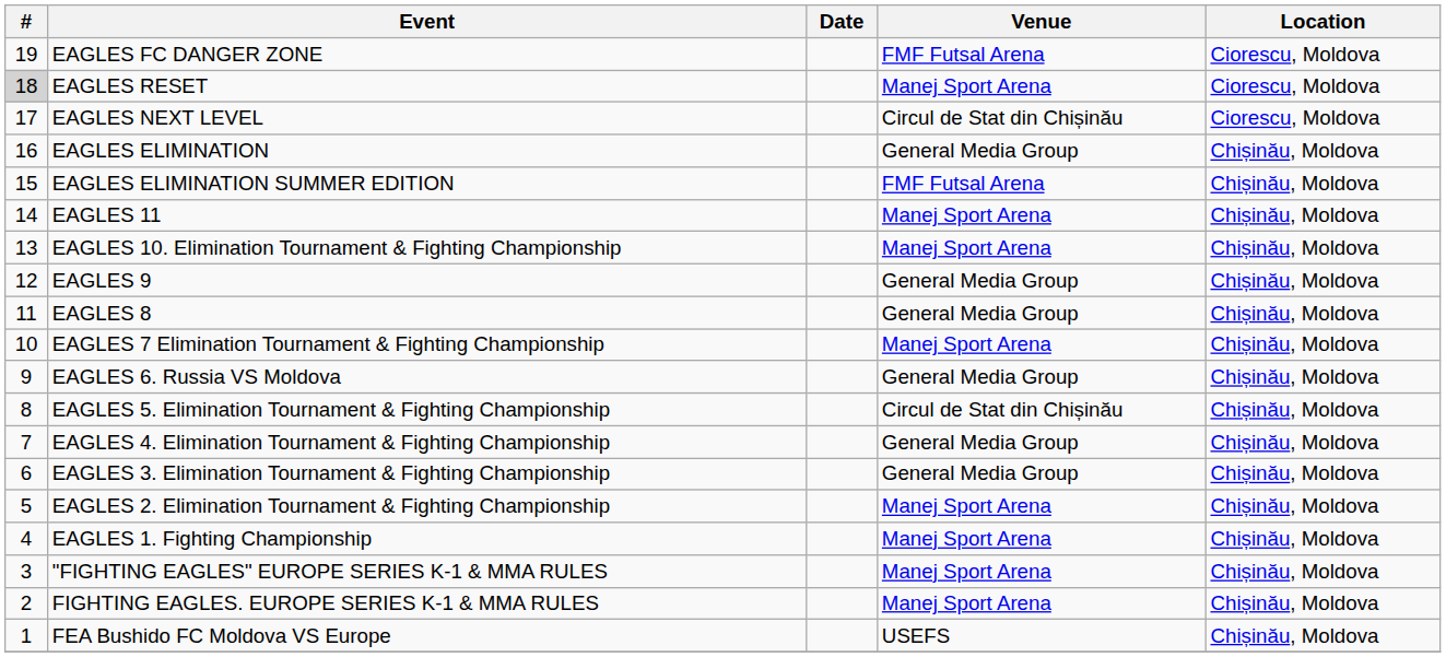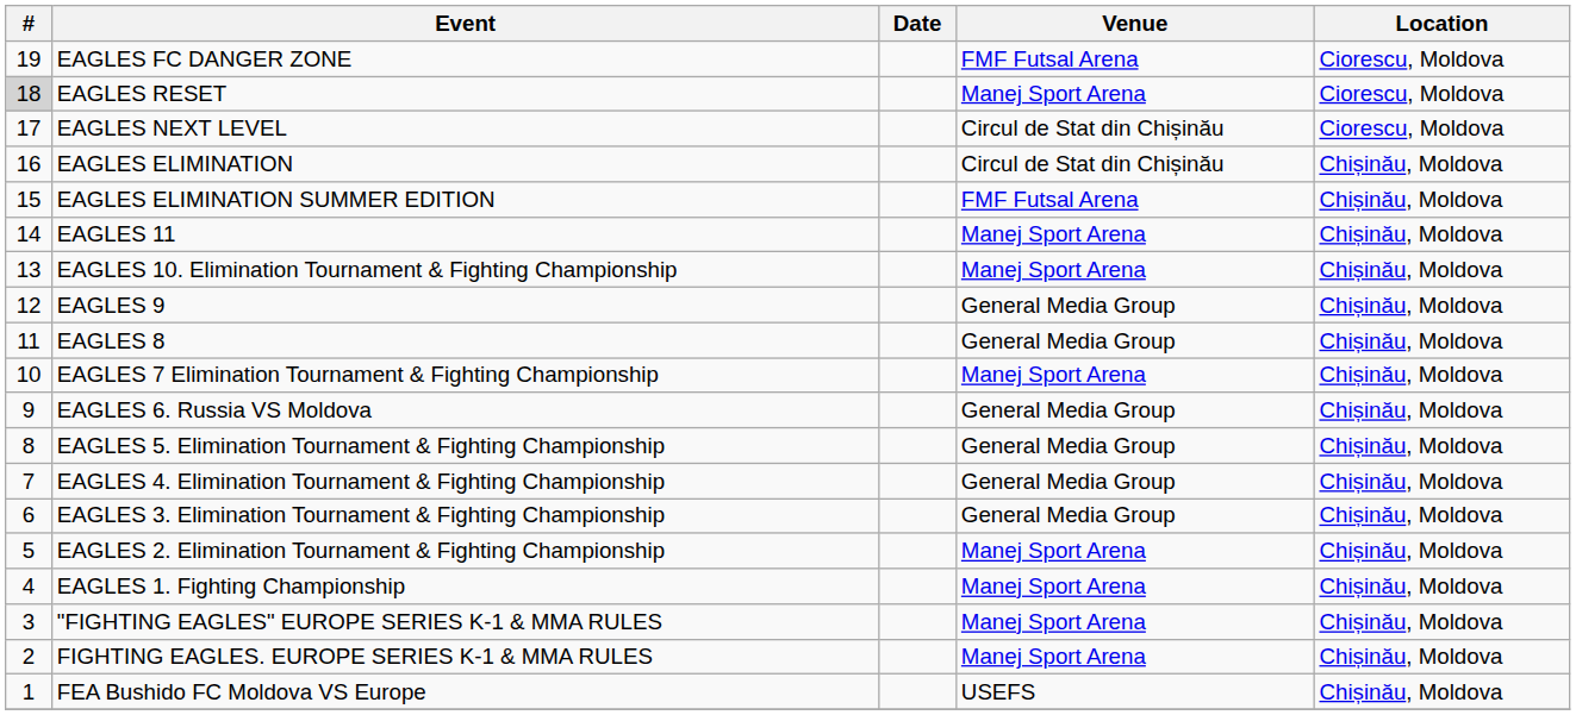 <table id="Events" class="wikitable sortable" style="width:80%; font-size:90%;">
 <tr>
 <th scope="col">#</th>
 <th scope="col">Event</th>
 <th scope="col">Date</th>
 <th scope="col">Venue</th>
 <th scope="col">Location</th>
 </tr>
 <tr>
 <td align=center>19</td>
 <td>EAGLES FC DANGER ZONE </td>
 <td></td>
 <td><a href='#'>FMF Futsal Arena</a></td>
 <td><a href='#'>Ciorescu</a>, Moldova</td>
 </tr>
 <tr>
 <td align=center style="background: lightgrey;">18</td>
 <td>EAGLES RESET</td>
 <td></td>
 <td><a href='#'>Manej Sport Arena</a></td>
 <td><a href='#'>Ciorescu</a>, Moldova</td>
 </tr>
 <tr>
 <td align=center>17</td>
 <td>EAGLES NEXT LEVEL</td>
 <td></td>
 <td>Circul de Stat din Chișinău</td>
 <td><a href='#'>Ciorescu</a>, Moldova</td>
 </tr>
 <tr>
 <td align=center>16</td>
 <td>EAGLES ELIMINATION</td>
 <td></td>
-<td>General Media Group</td>
+<td>Circul de Stat din Chișinău</td>
 <td><a href='#'>Chișinău</a>, Moldova</td>
 </tr>
 <tr>
 <td align=center>15</td>
 <td>EAGLES ELIMINATION SUMMER EDITION</td>
 <td></td>
 <td><a href='#'>FMF Futsal Arena</a></td>
 <td><a href='#'>Chișinău</a>, Moldova</td>
 </tr>
 <tr>
 <td align=center>14</td>
 <td>EAGLES 11</td>
 <td></td>
 <td><a href='#'>Manej Sport Arena</a></td>
 <td><a href='#'>Chișinău</a>, Moldova</td>
 </tr>
 <tr>
 <td align=center>13</td>
 <td>EAGLES 10. Elimination Tournament & Fighting Championship</td>
 <td></td>
 <td><a href='#'>Manej Sport Arena</a></td>
 <td><a href='#'>Chișinău</a>, Moldova</td>
 </tr>
 <tr>
 <td align=center>12</td>
 <td>EAGLES 9</td>
 <td></td>
 <td>General Media Group</td>
 <td><a href='#'>Chișinău</a>, Moldova</td>
 </tr>
 <tr>
 <td align=center>11</td>
 <td>EAGLES 8</td>
 <td></td>
 <td>General Media Group</td>
 <td><a href='#'>Chișinău</a>, Moldova</td>
 </tr>
 <tr>
 <td align=center>10</td>
 <td>EAGLES 7 Elimination Tournament & Fighting Championship</td>
 <td></td>
 <td><a href='#'>Manej Sport Arena</a></td>
 <td><a href='#'>Chișinău</a>, Moldova</td>
 </tr>
 <tr>
 <td align=center>9</td>
 <td>EAGLES 6. Russia VS Moldova</td>
 <td></td>
 <td>General Media Group</td>
 <td><a href='#'>Chișinău</a>, Moldova</td>
 </tr>
 <tr>
 <td align=center>8</td>
 <td>EAGLES 5. Elimination Tournament & Fighting Championship </td>
 <td></td>
-<td>Circul de Stat din Chișinău</td>
+<td>General Media Group</td>
 <td><a href='#'>Chișinău</a>, Moldova</td>
 </tr>
 <tr>
 <td align=center>7</td>
 <td>EAGLES 4. Elimination Tournament & Fighting Championship</td>
 <td></td>
 <td>General Media Group</td>
 <td><a href='#'>Chișinău</a>, Moldova</td>
 </tr>
 <tr>
 <td align=center>6</td>
 <td>EAGLES 3. Elimination Tournament & Fighting Championship</td>
 <td></td>
 <td>General Media Group</td>
 <td><a href='#'>Chișinău</a>, Moldova</td>
 </tr>
 <tr>
 <td align=center>5</td>
 <td>EAGLES 2. Elimination Tournament & Fighting Championship</td>
 <td></td>
 <td><a href='#'>Manej Sport Arena</a></td>
 <td><a href='#'>Chișinău</a>, Moldova</td>
 </tr>
 <tr>
 <td align=center>4</td>
 <td>EAGLES 1. Fighting Championship </td>
 <td></td>
 <td><a href='#'>Manej Sport Arena</a></td>
 <td><a href='#'>Chișinău</a>, Moldova</td>
 </tr>
 <tr>
 <td align=center>3</td>
 <td>"FIGHTING EAGLES" EUROPE SERIES K-1 & MMA RULES</td>
 <td></td>
 <td><a href='#'>Manej Sport Arena</a></td>
 <td><a href='#'>Chișinău</a>, Moldova</td>
 </tr>
 <tr>
 <td align=center>2</td>
 <td>FIGHTING EAGLES. EUROPE SERIES K-1 & MMA RULES</td>
 <td></td>
 <td><a href='#'>Manej Sport Arena</a></td>
 <td><a href='#'>Chișinău</a>, Moldova</td>
 </tr>
 <tr>
 <td align=center>1</td>
 <td>FEA Bushido FC Moldova VS Europe</td>
 <td></td>
 <td>USEFS</td>
 <td><a href='#'>Chișinău</a>, Moldova</td>
 </tr>
 <tr>
 </tr>
 </table>
